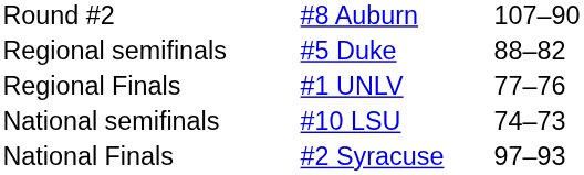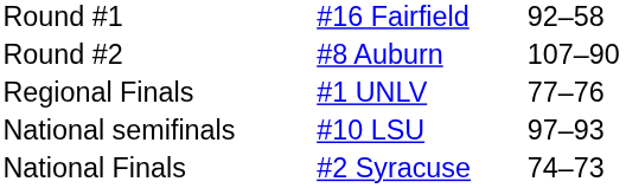 <table style="border:'1' 'solid' 'gray' " width="380" align="left">
 <tr>
+</tr>
+<tr>
+<td>Round #1</td>
+<td><a href='#'>#16 Fairfield</a></td>
+<td>92–58</td>
 </tr>
 <tr>
 <td>Round #2</td>
 <td><a href='#'>#8 Auburn</a></td>
 <td>107–90</td>
-</tr>
-<tr>
-<td>Regional semifinals</td>
-<td><a href='#'>#5 Duke</a></td>
-<td>88–82</td>
 </tr>
 <tr>
 <td>Regional Finals</td>
 <td><a href='#'>#1 UNLV</a></td>
 <td>77–76</td>
 </tr>
 <tr>
 <td>National semifinals</td>
 <td><a href='#'>#10 LSU</a></td>
-<td>74–73</td>
+<td>97–93</td>
 </tr>
 <tr>
 <td>National Finals</td>
 <td><a href='#'>#2 Syracuse</a></td>
-<td>97–93</td>
+<td>74–73</td>
 </tr>
 </table>
